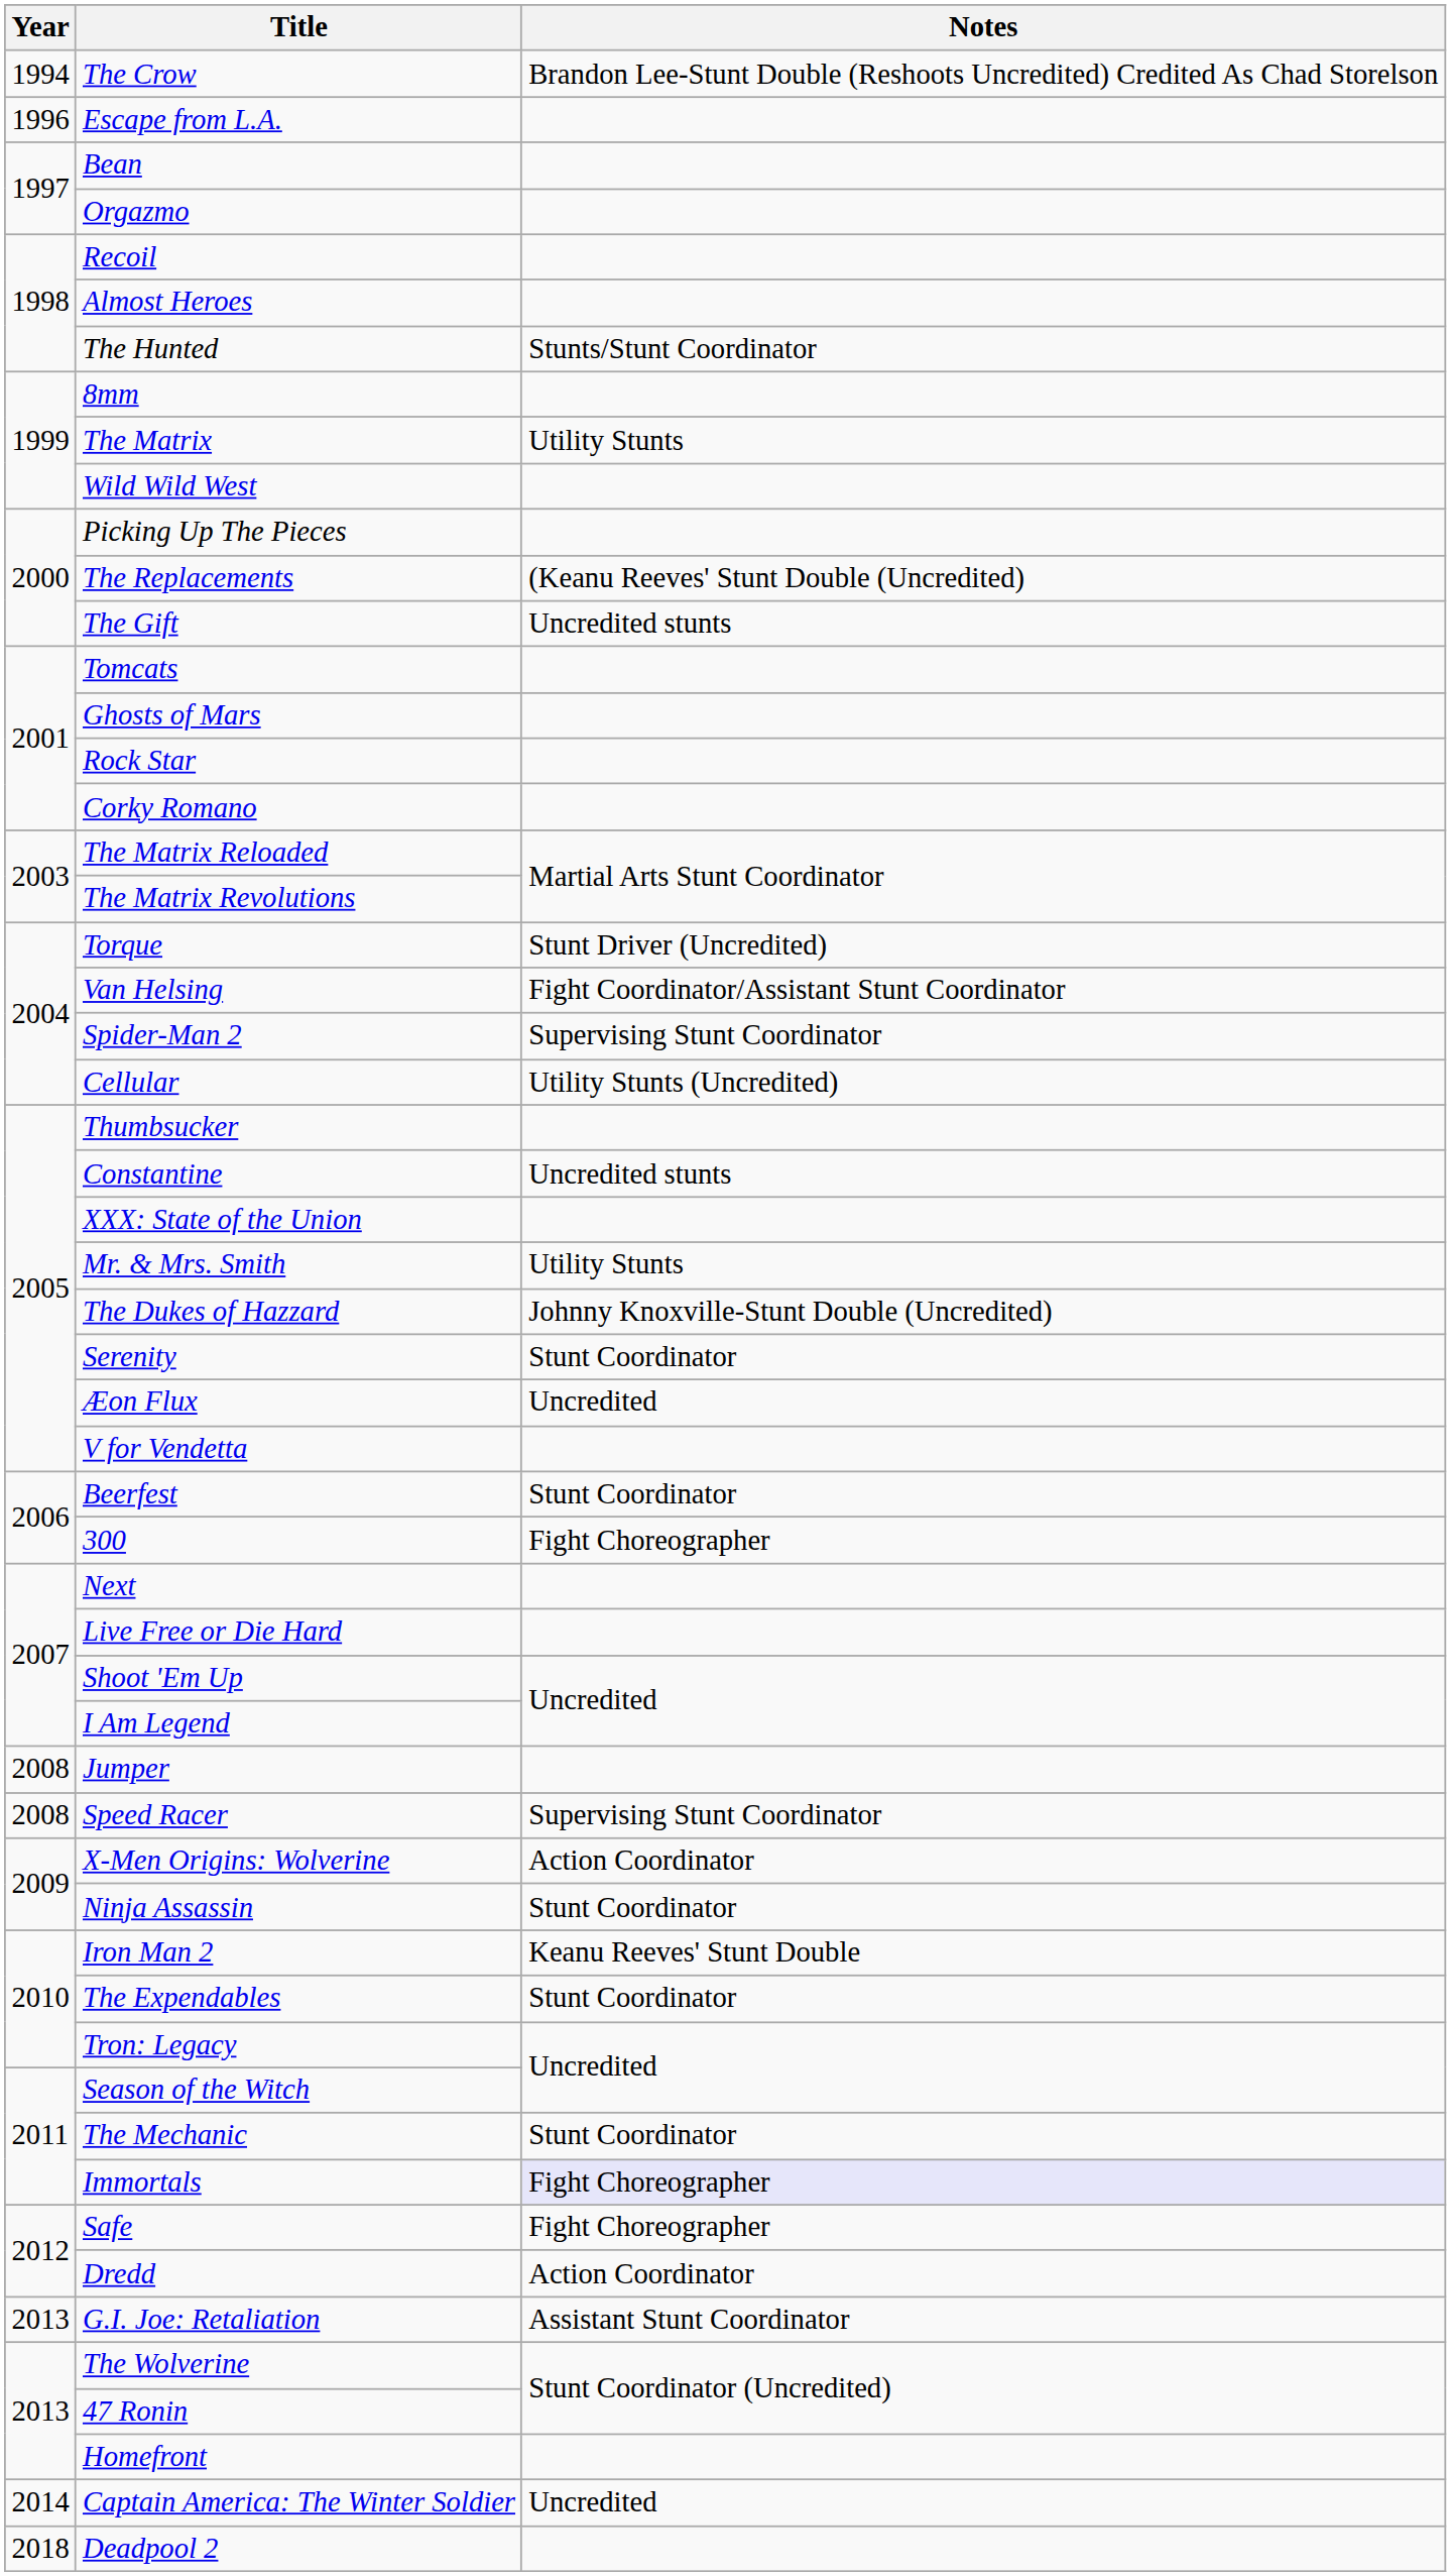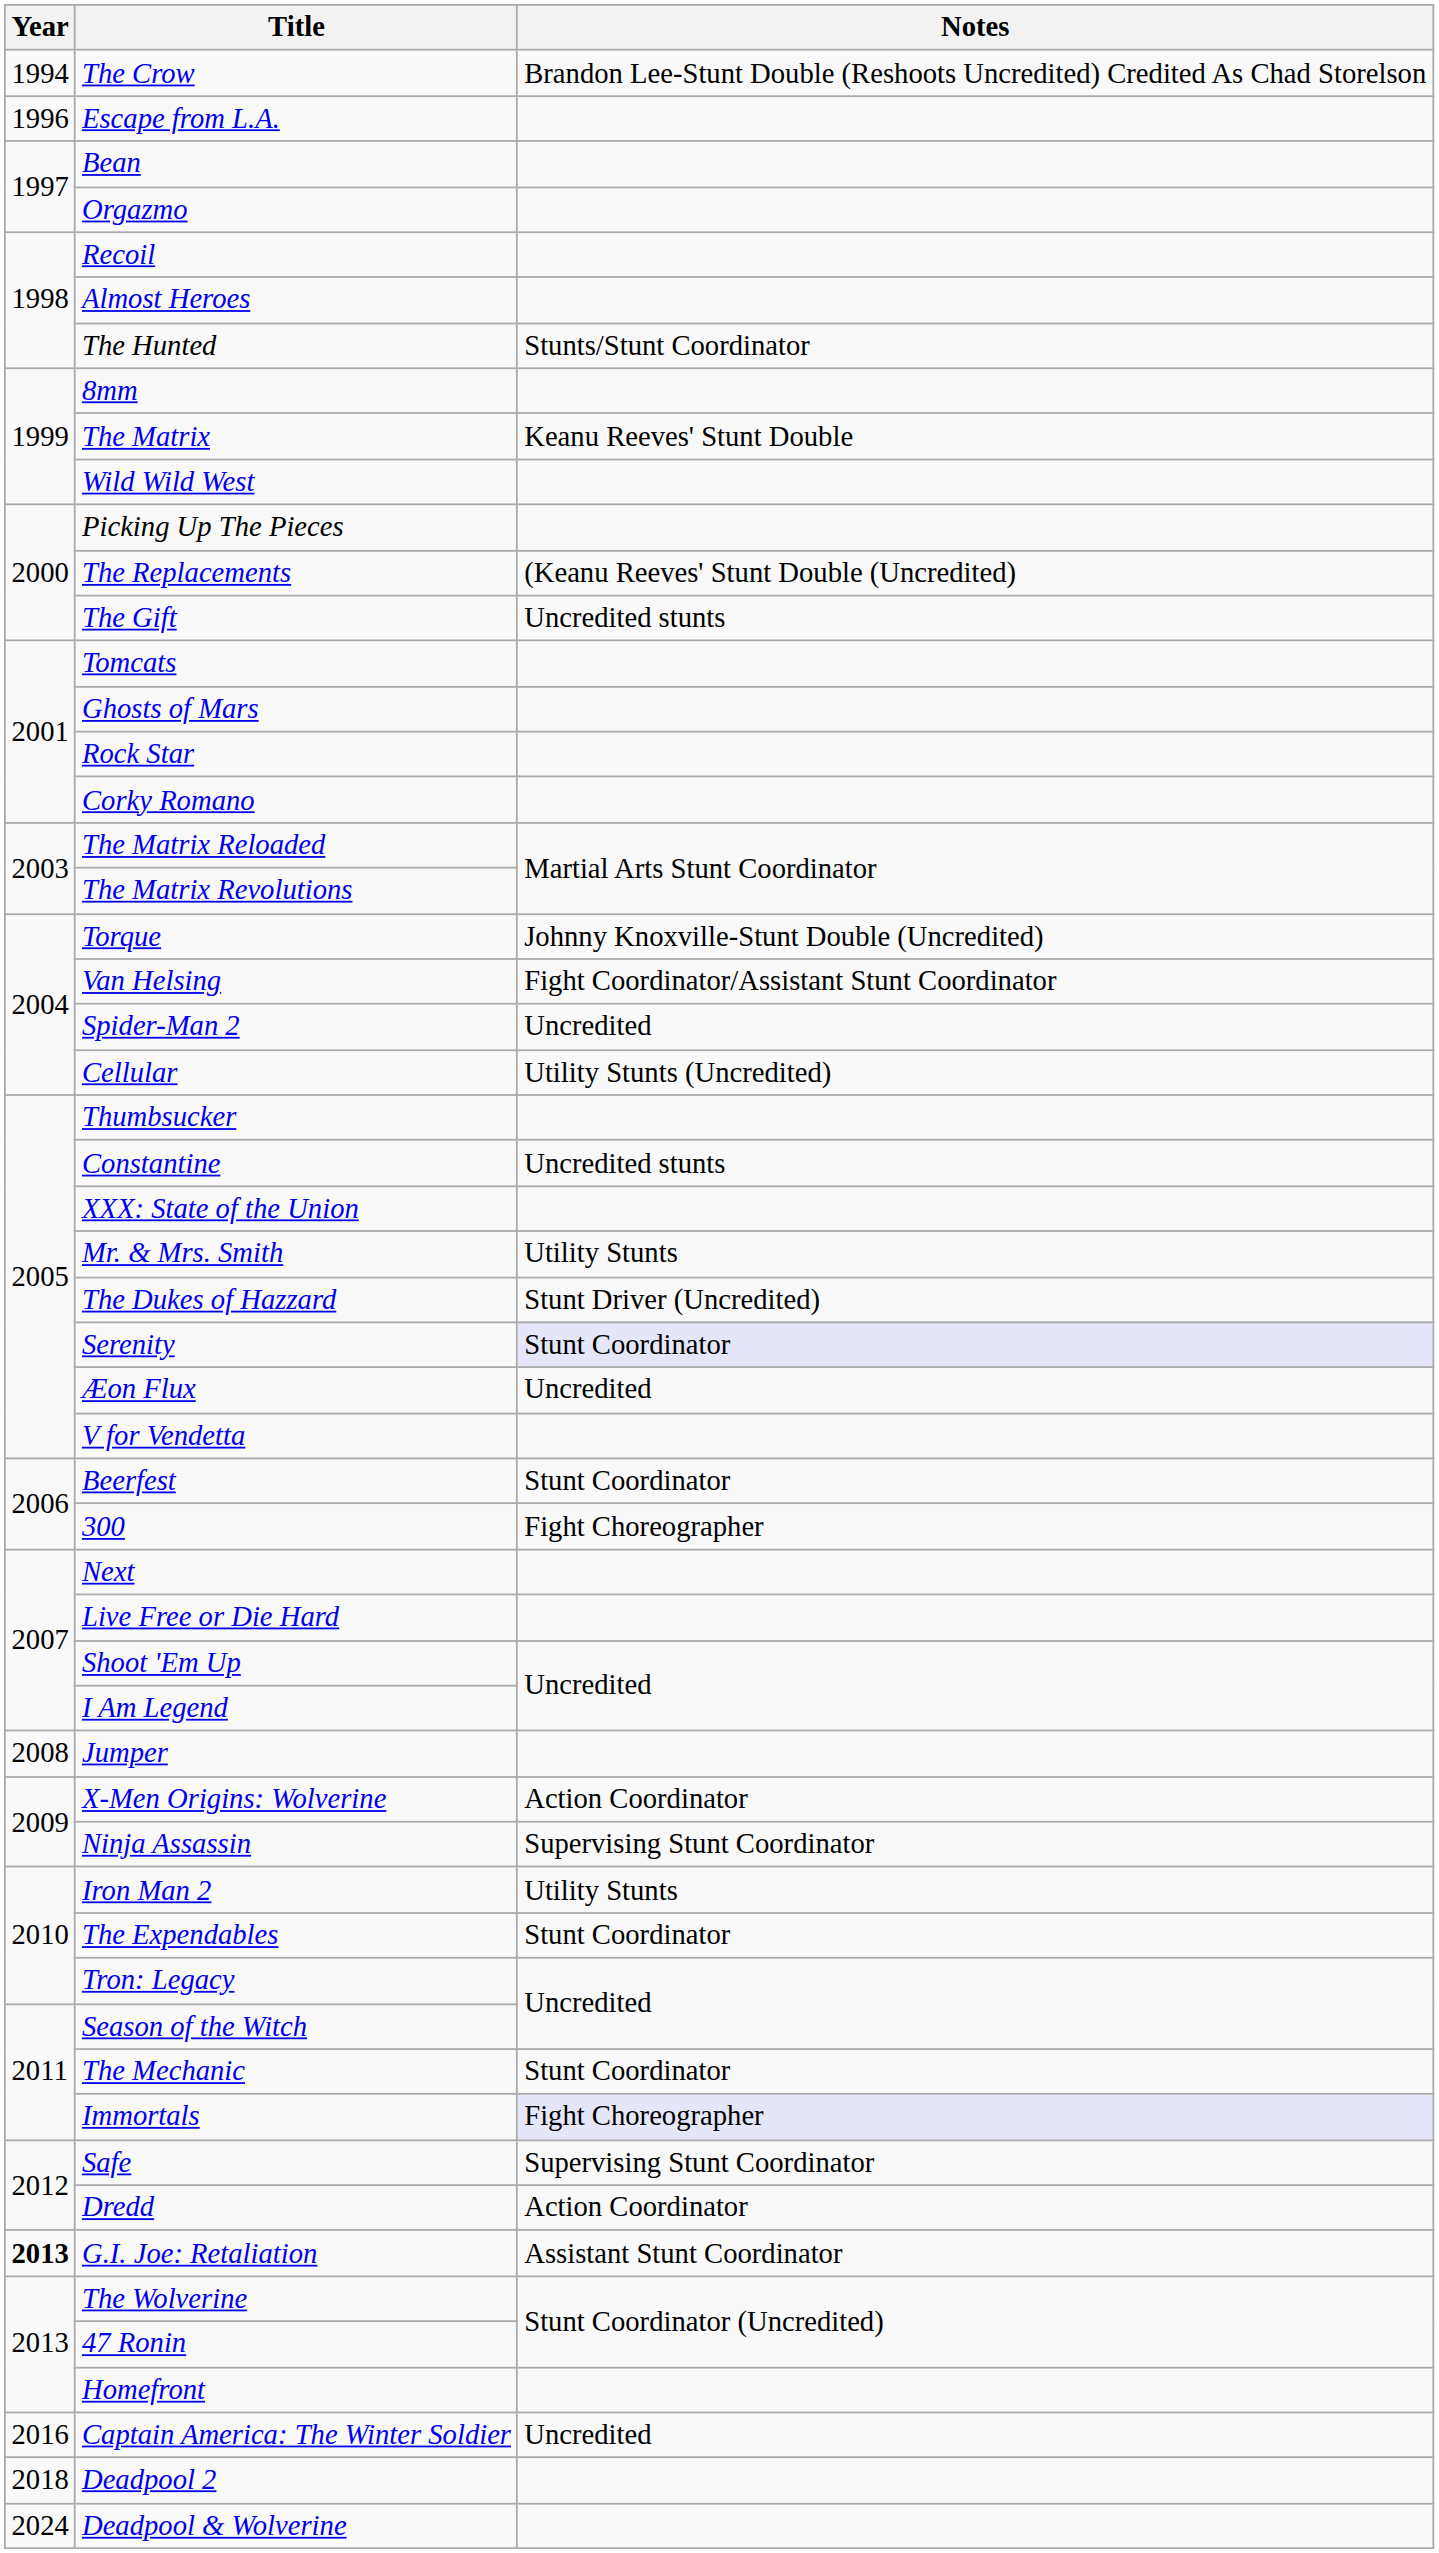 <table class="wikitable">
 <tr>
 <th>Year</th>
 <th>Title</th>
 <th>Notes</th>
 </tr>
 <tr>
 <td>1994</td>
 <td><em><a href='#'>The Crow</a></em></td>
 <td>Brandon Lee-Stunt Double (Reshoots Uncredited) Credited As Chad Storelson</td>
 </tr>
 <tr>
 <td>1996</td>
 <td><em><a href='#'>Escape from L.A.</a></em></td>
 <td></td>
 </tr>
 <tr>
 <td rowspan=2>1997</td>
 <td><em><a href='#'>Bean</a></em></td>
 <td></td>
 </tr>
 <tr>
 <td><em><a href='#'>Orgazmo</a></em></td>
 <td></td>
 </tr>
 <tr>
 <td rowspan=3>1998</td>
 <td><em><a href='#'>Recoil</a></em></td>
 <td></td>
 </tr>
 <tr>
 <td><em><a href='#'>Almost Heroes</a></em></td>
 <td></td>
 </tr>
 <tr>
 <td><em>The Hunted</em></td>
 <td>Stunts/Stunt Coordinator</td>
 </tr>
 <tr>
 <td rowspan=3>1999</td>
 <td><em><a href='#'>8mm</a></em></td>
 <td></td>
 </tr>
 <tr>
 <td><em><a href='#'>The Matrix</a></em></td>
-<td>Utility Stunts</td>
+<td>Keanu Reeves' Stunt Double</td>
 </tr>
 <tr>
 <td><em><a href='#'>Wild Wild West</a></em></td>
 <td></td>
 </tr>
 <tr>
 <td rowspan=3>2000</td>
 <td><em>Picking Up The Pieces</em></td>
 <td></td>
 </tr>
 <tr>
 <td><em><a href='#'>The Replacements</a></em></td>
 <td>(Keanu Reeves' Stunt Double (Uncredited)</td>
 </tr>
 <tr>
 <td><em><a href='#'>The Gift</a></em></td>
 <td>Uncredited stunts</td>
 </tr>
 <tr>
 <td rowspan=4>2001</td>
 <td><em><a href='#'>Tomcats</a></em></td>
 <td></td>
 </tr>
 <tr>
 <td><em><a href='#'>Ghosts of Mars</a></em></td>
 <td></td>
 </tr>
 <tr>
 <td><em><a href='#'>Rock Star</a></em></td>
 <td></td>
 </tr>
 <tr>
 <td><em><a href='#'>Corky Romano</a></em></td>
 <td></td>
 </tr>
 <tr>
 <td rowspan=2>2003</td>
 <td><em><a href='#'>The Matrix Reloaded</a></em></td>
 <td rowspan=2>Martial Arts Stunt Coordinator</td>
 </tr>
 <tr>
 <td><em><a href='#'>The Matrix Revolutions</a></em></td>
 </tr>
 <tr>
 <td rowspan=4>2004</td>
 <td><em><a href='#'>Torque</a></em></td>
-<td>Stunt Driver (Uncredited)</td>
+<td>Johnny Knoxville-Stunt Double (Uncredited)</td>
 </tr>
 <tr>
 <td><em><a href='#'>Van Helsing</a></em></td>
 <td>Fight Coordinator/Assistant Stunt Coordinator</td>
 </tr>
 <tr>
 <td><em><a href='#'>Spider-Man 2</a></em></td>
-<td>Supervising Stunt Coordinator</td>
+<td>Uncredited</td>
 </tr>
 <tr>
 <td><em><a href='#'>Cellular</a></em></td>
 <td>Utility Stunts (Uncredited)</td>
 </tr>
 <tr>
 <td rowspan=8>2005</td>
 <td><em><a href='#'>Thumbsucker</a></em></td>
 <td></td>
 </tr>
 <tr>
 <td><em><a href='#'>Constantine</a></em></td>
 <td>Uncredited stunts</td>
 </tr>
 <tr>
 <td><em><a href='#'>XXX: State of the Union</a></em></td>
 <td></td>
 </tr>
 <tr>
 <td><em><a href='#'>Mr. & Mrs. Smith</a></em></td>
 <td>Utility Stunts</td>
 </tr>
 <tr>
 <td><em><a href='#'>The Dukes of Hazzard</a></em></td>
-<td>Johnny Knoxville-Stunt Double (Uncredited)</td>
+<td>Stunt Driver (Uncredited)</td>
 </tr>
 <tr>
 <td><em><a href='#'>Serenity</a></em></td>
-<td>Stunt Coordinator</td>
+<td style="background: lavender;">Stunt Coordinator</td>
 </tr>
 <tr>
 <td><em><a href='#'>Æon Flux</a></em></td>
 <td>Uncredited</td>
 </tr>
 <tr>
 <td><em><a href='#'>V for Vendetta</a></em></td>
 <td></td>
 </tr>
 <tr>
 <td rowspan=2>2006</td>
 <td><em><a href='#'>Beerfest</a></em></td>
 <td>Stunt Coordinator</td>
 </tr>
 <tr>
 <td><em><a href='#'>300</a></em></td>
 <td>Fight Choreographer</td>
 </tr>
 <tr>
 <td rowspan=4>2007</td>
 <td><em><a href='#'>Next</a></em></td>
 <td></td>
 </tr>
 <tr>
 <td><em><a href='#'>Live Free or Die Hard</a></em></td>
 <td></td>
 </tr>
 <tr>
 <td><em><a href='#'>Shoot 'Em Up</a></em></td>
 <td rowspan=2>Uncredited</td>
 </tr>
 <tr>
 <td><em><a href='#'>I Am Legend</a></em></td>
 </tr>
 <tr>
 <td>2008</td>
 <td><em><a href='#'>Jumper</a></em></td>
 <td></td>
 </tr>
 <tr>
-<td>2008</td>
-<td><em><a href='#'>Speed Racer</a></em></td>
-<td>Supervising Stunt Coordinator</td>
-</tr>
-<tr>
 <td rowspan=2>2009</td>
 <td><em><a href='#'>X-Men Origins: Wolverine</a></em></td>
 <td>Action Coordinator</td>
 </tr>
 <tr>
 <td><em><a href='#'>Ninja Assassin</a></em></td>
-<td>Stunt Coordinator</td>
+<td>Supervising Stunt Coordinator</td>
 </tr>
 <tr>
 <td rowspan=3>2010</td>
 <td><em><a href='#'>Iron Man 2</a></em></td>
-<td>Keanu Reeves' Stunt Double</td>
+<td>Utility Stunts</td>
 </tr>
 <tr>
 <td><em><a href='#'>The Expendables</a></em></td>
 <td>Stunt Coordinator</td>
 </tr>
 <tr>
 <td><em><a href='#'>Tron: Legacy</a></em></td>
 <td rowspan=2>Uncredited</td>
 </tr>
 <tr>
 <td rowspan=3>2011</td>
 <td><em><a href='#'>Season of the Witch</a></em></td>
 </tr>
 <tr>
 <td><em><a href='#'>The Mechanic</a></em></td>
 <td>Stunt Coordinator</td>
 </tr>
 <tr>
 <td><em><a href='#'>Immortals</a></em></td>
 <td style="background: lavender;">Fight Choreographer</td>
 </tr>
 <tr>
 <td rowspan=2>2012</td>
 <td><em><a href='#'>Safe</a></em></td>
-<td>Fight Choreographer</td>
+<td>Supervising Stunt Coordinator</td>
 </tr>
 <tr>
 <td><em><a href='#'>Dredd</a></em></td>
 <td>Action Coordinator</td>
 </tr>
 <tr>
-<td>2013</td>
+<td><strong>2013</strong></td>
 <td><em><a href='#'>G.I. Joe: Retaliation</a></em></td>
 <td>Assistant Stunt Coordinator</td>
 </tr>
 <tr>
 <td rowspan=3>2013</td>
 <td><em><a href='#'>The Wolverine</a></em></td>
 <td rowspan=2>Stunt Coordinator (Uncredited)</td>
 </tr>
 <tr>
 <td><em><a href='#'>47 Ronin</a></em></td>
 </tr>
 <tr>
 <td><em><a href='#'>Homefront</a></em></td>
 <td></td>
 </tr>
 <tr>
-<td>2014</td>
+<td>2016</td>
 <td><em><a href='#'>Captain America: The Winter Soldier</a></em></td>
 <td>Uncredited</td>
 </tr>
 <tr>
 <td>2018</td>
 <td><em><a href='#'>Deadpool 2</a></em></td>
 <td></td>
 </tr>
 <tr>
+<td>2024</td>
+<td><em><a href='#'>Deadpool & Wolverine</a></em></td>
+<td></td>
+</tr>
+<tr>
 </tr>
 </table>
